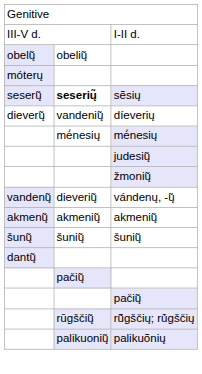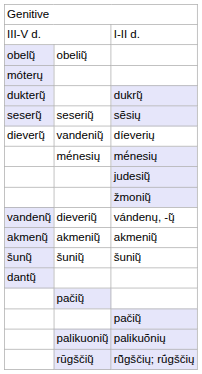 <table class=wikitable style="background: #FFFFFF; line-height: 1.3em;">
 <tr>
 <td colspan=3>Genitive</td>
 </tr>
 <tr>
 <td colspan=2>III-V d.</td>
 <td>I-II d.</td>
 </tr>
 <tr>
 <td style="background: #E6E6FA">obelų̃</td>
 <td>obelių̃</td>
 <td></td>
 </tr>
 <tr>
 <td style="background: #E6E6FA">móterų</td>
 <td></td>
 <td></td>
 </tr>
 <tr>
+<td style="background: #E6E6FA">dukterų̃</td>
+<td></td>
+<td style="background: #E6E6FA">dukrų̃</td>
+</tr>
+<tr>
 <td style="background: #E6E6FA">seserų̃</td>
-<td><strong>seserių̃</strong></td>
+<td>seserių̃</td>
 <td style="background: #E6E6FA">sẽsių</td>
 </tr>
 <tr>
 <td>dieverų̃</td>
 <td>vandenių̃</td>
 <td>díeverių</td>
 </tr>
 <tr>
 <td></td>
 <td>mė́nesių</td>
 <td style="background: #E6E6FA">mė́nesių</td>
 </tr>
 <tr>
 <td></td>
 <td></td>
 <td style="background: #E6E6FA">judesių̃</td>
 </tr>
 <tr>
 <td></td>
 <td></td>
 <td style="background: #E6E6FA">žmonių̃</td>
 </tr>
 <tr valgin=top>
 <td style="background: #E6E6FA">vandenų̃<br></td>
 <td>dieverių̃</td>
 <td>vándenų, -ų̃</td>
 </tr>
 <tr>
 <td style="background: #E6E6FA">akmenų̃</td>
 <td>akmenių̃</td>
 <td>akmenių̃</td>
 </tr>
 <tr>
 <td style="background: #E6E6FA">šunų̃</td>
 <td>šunių̃</td>
 <td>šunių̃</td>
 </tr>
 <tr>
 <td style="background: #E6E6FA">dantų̃</td>
 <td></td>
 <td></td>
 </tr>
 <tr>
 <td></td>
 <td style="background: #E6E6FA">pačių̃</td>
 </tr>
 <tr>
 <td></td>
 <td></td>
 <td style="background: #E6E6FA">pačių̃</td>
 </tr>
 <tr>
 <td></td>
+<td style="background: #E6E6FA">palikuonių̃</td>
+<td style="background: #E6E6FA">palikuõnių</td>
+</tr>
+<tr>
+<td></td>
 <td style="background: #E6E6FA">rūgščių̃</td>
 <td style="background: #E6E6FA">rū̃gščių; rū́gščių</td>
 </tr>
-<tr>
-<td></td>
-<td style="background: #E6E6FA">palikuonių̃</td>
-<td style="background: #E6E6FA">palikuõnių</td>
-</tr>
 </table>
